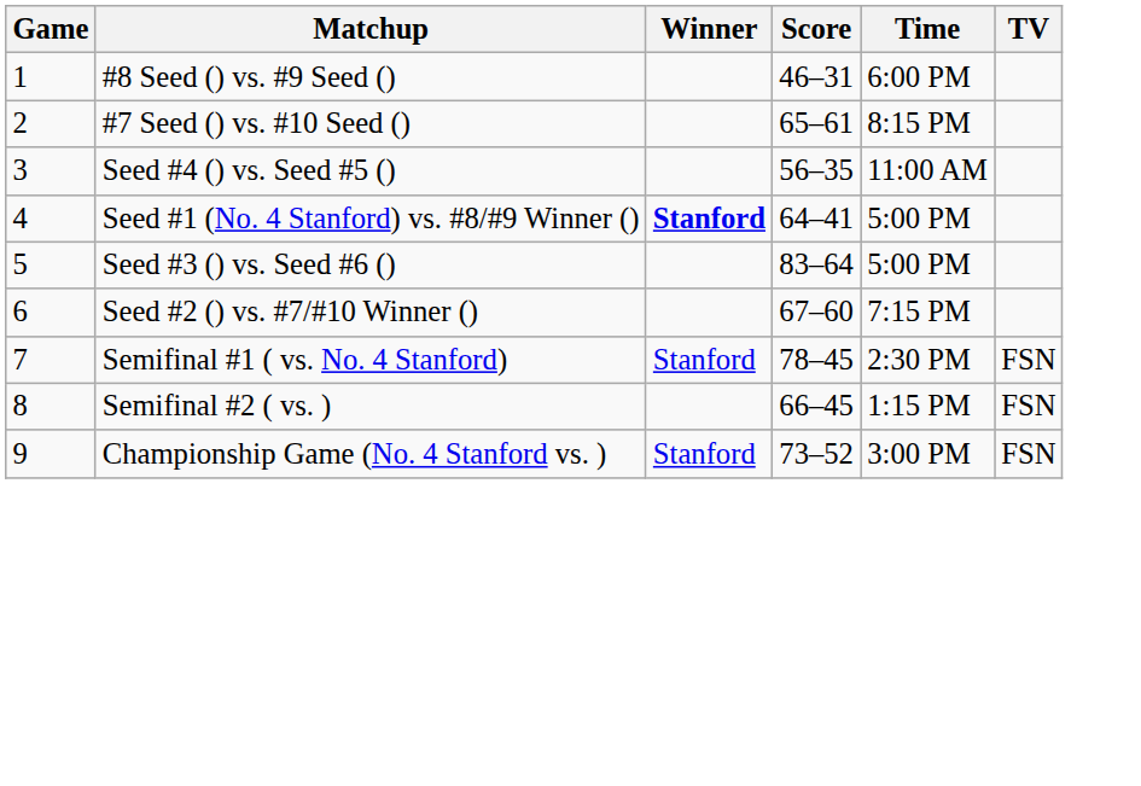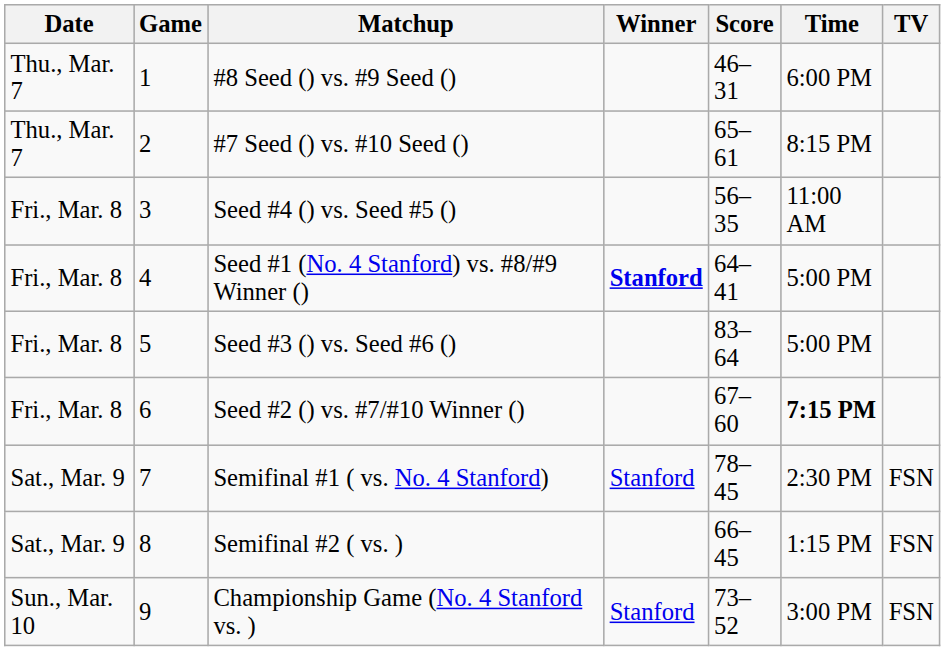 <table class="wikitable">
 <tr>
+<th>Date</th>
 <th>Game</th>
 <th>Matchup</th>
 <th>Winner</th>
 <th>Score</th>
 <th>Time</th>
 <th>TV</th>
 </tr>
 <tr>
+<td>Thu., Mar. 7</td>
 <td>1</td>
 <td>#8 Seed () vs. #9 Seed ()</td>
 <td></td>
 <td>46–31</td>
 <td>6:00 PM</td>
 <td></td>
 </tr>
 <tr>
+<td>Thu., Mar. 7</td>
 <td>2</td>
 <td>#7 Seed () vs. #10 Seed ()</td>
 <td></td>
 <td>65–61</td>
 <td>8:15 PM</td>
 <td></td>
 </tr>
 <tr>
+<td>Fri., Mar. 8</td>
 <td>3</td>
 <td>Seed #4 () vs. Seed #5 ()</td>
 <td></td>
 <td>56–35</td>
 <td>11:00 AM</td>
 <td></td>
 </tr>
 <tr>
+<td>Fri., Mar. 8</td>
 <td>4</td>
 <td>Seed #1 (<a href='#'>No. 4 Stanford</a>) vs. #8/#9 Winner ()</td>
 <td><strong><a href='#'>Stanford</a></strong></td>
 <td>64–41</td>
 <td>5:00 PM</td>
 <td></td>
 </tr>
 <tr>
+<td>Fri., Mar. 8</td>
 <td>5</td>
 <td>Seed #3 () vs. Seed #6 ()</td>
 <td></td>
 <td>83–64</td>
 <td>5:00 PM</td>
 <td></td>
 </tr>
 <tr>
+<td>Fri., Mar. 8</td>
 <td>6</td>
 <td>Seed #2 () vs. #7/#10 Winner ()</td>
 <td></td>
 <td>67–60</td>
-<td>7:15 PM</td>
+<td><strong>7:15 PM</strong></td>
 <td></td>
 </tr>
 <tr>
+<td>Sat., Mar. 9</td>
 <td>7</td>
 <td>Semifinal #1 ( vs. <a href='#'>No. 4 Stanford</a>)</td>
 <td><a href='#'>Stanford</a></td>
 <td>78–45</td>
 <td>2:30 PM</td>
 <td>FSN</td>
 </tr>
 <tr>
+<td>Sat., Mar. 9</td>
 <td>8</td>
 <td>Semifinal #2 ( vs. )</td>
 <td></td>
 <td>66–45</td>
 <td>1:15 PM</td>
 <td>FSN</td>
 </tr>
 <tr>
+<td>Sun., Mar. 10</td>
 <td>9</td>
 <td>Championship Game (<a href='#'>No. 4 Stanford</a> vs. )</td>
 <td><a href='#'>Stanford</a></td>
 <td>73–52</td>
 <td>3:00 PM</td>
 <td>FSN</td>
 </tr>
 </table>
